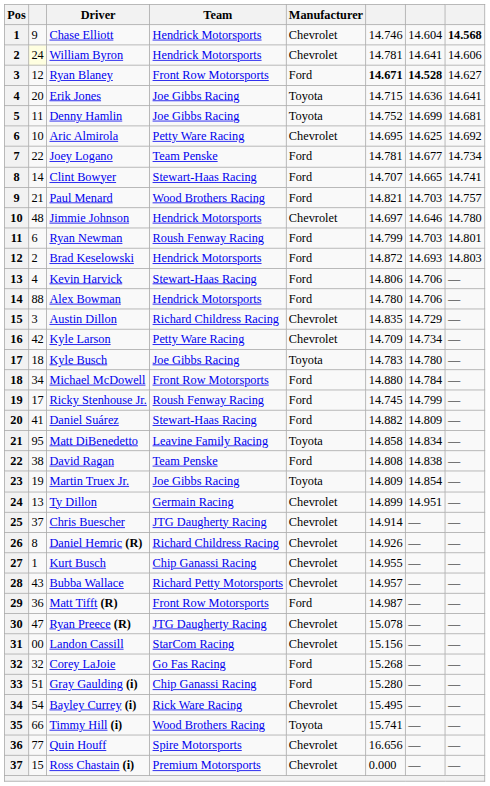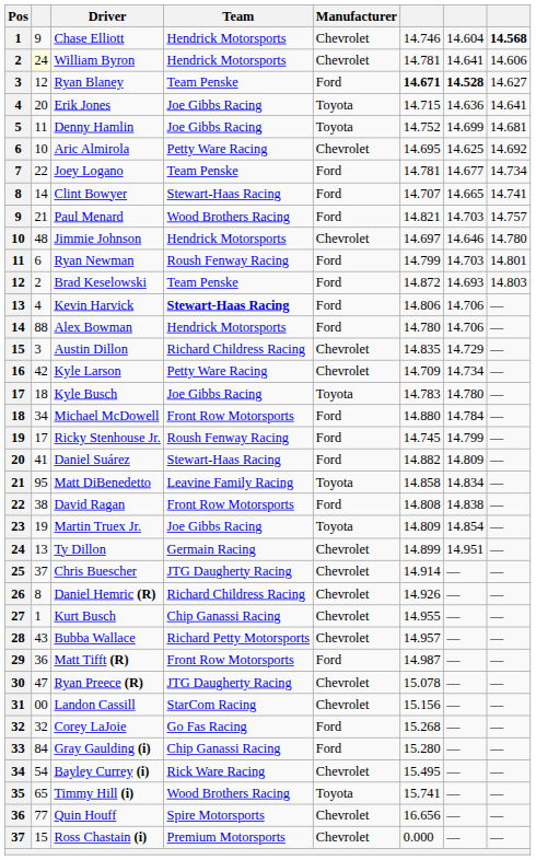 <table class="wikitable" style="font-size:95%">
 <tr>
 <th>Pos</th>
 <th></th>
 <th>Driver</th>
 <th>Team</th>
 <th>Manufacturer</th>
 <th></th>
 <th></th>
 <th></th>
 </tr>
 <tr>
 <th>1</th>
 <td>9</td>
 <td><a href='#'>Chase Elliott</a></td>
 <td><a href='#'>Hendrick Motorsports</a></td>
 <td>Chevrolet</td>
 <td>14.746</td>
 <td>14.604</td>
 <td><strong>14.568</strong></td>
 </tr>
 <tr>
 <th>2</th>
 <td style="background: lightyellow;">24</td>
 <td><a href='#'>William Byron</a></td>
 <td><a href='#'>Hendrick Motorsports</a></td>
 <td>Chevrolet</td>
 <td>14.781</td>
 <td>14.641</td>
 <td>14.606</td>
 </tr>
 <tr>
 <th>3</th>
 <td>12</td>
 <td><a href='#'>Ryan Blaney</a></td>
-<td><a href='#'>Front Row Motorsports</a></td>
+<td><a href='#'>Team Penske</a></td>
 <td>Ford</td>
 <td><strong>14.671</strong></td>
 <td><strong>14.528</strong></td>
 <td>14.627</td>
 </tr>
 <tr>
 <th>4</th>
 <td>20</td>
 <td><a href='#'>Erik Jones</a></td>
 <td><a href='#'>Joe Gibbs Racing</a></td>
 <td>Toyota</td>
 <td>14.715</td>
 <td>14.636</td>
 <td>14.641</td>
 </tr>
 <tr>
 <th>5</th>
 <td>11</td>
 <td><a href='#'>Denny Hamlin</a></td>
 <td><a href='#'>Joe Gibbs Racing</a></td>
 <td>Toyota</td>
 <td>14.752</td>
 <td>14.699</td>
 <td>14.681</td>
 </tr>
 <tr>
 <th>6</th>
 <td>10</td>
 <td><a href='#'>Aric Almirola</a></td>
 <td><a href='#'>Petty Ware Racing</a></td>
 <td>Chevrolet</td>
 <td>14.695</td>
 <td>14.625</td>
 <td>14.692</td>
 </tr>
 <tr>
 <th>7</th>
 <td>22</td>
 <td><a href='#'>Joey Logano</a></td>
 <td><a href='#'>Team Penske</a></td>
 <td>Ford</td>
 <td>14.781</td>
 <td>14.677</td>
 <td>14.734</td>
 </tr>
 <tr>
 <th>8</th>
 <td>14</td>
 <td><a href='#'>Clint Bowyer</a></td>
 <td><a href='#'>Stewart-Haas Racing</a></td>
 <td>Ford</td>
 <td>14.707</td>
 <td>14.665</td>
 <td>14.741</td>
 </tr>
 <tr>
 <th>9</th>
 <td>21</td>
 <td><a href='#'>Paul Menard</a></td>
 <td><a href='#'>Wood Brothers Racing</a></td>
 <td>Ford</td>
 <td>14.821</td>
 <td>14.703</td>
 <td>14.757</td>
 </tr>
 <tr>
 <th>10</th>
 <td>48</td>
 <td><a href='#'>Jimmie Johnson</a></td>
 <td><a href='#'>Hendrick Motorsports</a></td>
 <td>Chevrolet</td>
 <td>14.697</td>
 <td>14.646</td>
 <td>14.780</td>
 </tr>
 <tr>
 <th>11</th>
 <td>6</td>
 <td><a href='#'>Ryan Newman</a></td>
 <td><a href='#'>Roush Fenway Racing</a></td>
 <td>Ford</td>
 <td>14.799</td>
 <td>14.703</td>
 <td>14.801</td>
 </tr>
 <tr>
 <th>12</th>
 <td>2</td>
 <td><a href='#'>Brad Keselowski</a></td>
-<td><a href='#'>Hendrick Motorsports</a></td>
+<td><a href='#'>Team Penske</a></td>
 <td>Ford</td>
 <td>14.872</td>
 <td>14.693</td>
 <td>14.803</td>
 </tr>
 <tr>
 <th>13</th>
 <td>4</td>
 <td><a href='#'>Kevin Harvick</a></td>
-<td><a href='#'>Stewart-Haas Racing</a></td>
+<td><strong><a href='#'>Stewart-Haas Racing</a></strong></td>
 <td>Ford</td>
 <td>14.806</td>
 <td>14.706</td>
 <td>—</td>
 </tr>
 <tr>
 <th>14</th>
 <td>88</td>
 <td><a href='#'>Alex Bowman</a></td>
 <td><a href='#'>Hendrick Motorsports</a></td>
 <td>Ford</td>
 <td>14.780</td>
 <td>14.706</td>
 <td>—</td>
 </tr>
 <tr>
 <th>15</th>
 <td>3</td>
 <td><a href='#'>Austin Dillon</a></td>
 <td><a href='#'>Richard Childress Racing</a></td>
 <td>Chevrolet</td>
 <td>14.835</td>
 <td>14.729</td>
 <td>—</td>
 </tr>
 <tr>
 <th>16</th>
 <td>42</td>
 <td><a href='#'>Kyle Larson</a></td>
 <td><a href='#'>Petty Ware Racing</a></td>
 <td>Chevrolet</td>
 <td>14.709</td>
 <td>14.734</td>
 <td>—</td>
 </tr>
 <tr>
 <th>17</th>
 <td>18</td>
 <td><a href='#'>Kyle Busch</a></td>
 <td><a href='#'>Joe Gibbs Racing</a></td>
 <td>Toyota</td>
 <td>14.783</td>
 <td>14.780</td>
 <td>—</td>
 </tr>
 <tr>
 <th>18</th>
 <td>34</td>
 <td><a href='#'>Michael McDowell</a></td>
 <td><a href='#'>Front Row Motorsports</a></td>
 <td>Ford</td>
 <td>14.880</td>
 <td>14.784</td>
 <td>—</td>
 </tr>
 <tr>
 <th>19</th>
 <td>17</td>
 <td><a href='#'>Ricky Stenhouse Jr.</a></td>
 <td><a href='#'>Roush Fenway Racing</a></td>
 <td>Ford</td>
 <td>14.745</td>
 <td>14.799</td>
 <td>—</td>
 </tr>
 <tr>
 <th>20</th>
 <td>41</td>
 <td><a href='#'>Daniel Suárez</a></td>
 <td><a href='#'>Stewart-Haas Racing</a></td>
 <td>Ford</td>
 <td>14.882</td>
 <td>14.809</td>
 <td>—</td>
 </tr>
 <tr>
 <th>21</th>
 <td>95</td>
 <td><a href='#'>Matt DiBenedetto</a></td>
 <td><a href='#'>Leavine Family Racing</a></td>
 <td>Toyota</td>
 <td>14.858</td>
 <td>14.834</td>
 <td>—</td>
 </tr>
 <tr>
 <th>22</th>
 <td>38</td>
 <td><a href='#'>David Ragan</a></td>
-<td><a href='#'>Team Penske</a></td>
+<td><a href='#'>Front Row Motorsports</a></td>
 <td>Ford</td>
 <td>14.808</td>
 <td>14.838</td>
 <td>—</td>
 </tr>
 <tr>
 <th>23</th>
 <td>19</td>
 <td><a href='#'>Martin Truex Jr.</a></td>
 <td><a href='#'>Joe Gibbs Racing</a></td>
 <td>Toyota</td>
 <td>14.809</td>
 <td>14.854</td>
 <td>—</td>
 </tr>
 <tr>
 <th>24</th>
 <td>13</td>
 <td><a href='#'>Ty Dillon</a></td>
 <td><a href='#'>Germain Racing</a></td>
 <td>Chevrolet</td>
 <td>14.899</td>
 <td>14.951</td>
 <td>—</td>
 </tr>
 <tr>
 <th>25</th>
 <td>37</td>
 <td><a href='#'>Chris Buescher</a></td>
 <td><a href='#'>JTG Daugherty Racing</a></td>
 <td>Chevrolet</td>
 <td>14.914</td>
 <td>—</td>
 <td>—</td>
 </tr>
 <tr>
 <th>26</th>
 <td>8</td>
 <td><a href='#'>Daniel Hemric</a> <strong>(R)</strong></td>
 <td><a href='#'>Richard Childress Racing</a></td>
 <td>Chevrolet</td>
 <td>14.926</td>
 <td>—</td>
 <td>—</td>
 </tr>
 <tr>
 <th>27</th>
 <td>1</td>
 <td><a href='#'>Kurt Busch</a></td>
 <td><a href='#'>Chip Ganassi Racing</a></td>
 <td>Chevrolet</td>
 <td>14.955</td>
 <td>—</td>
 <td>—</td>
 </tr>
 <tr>
 <th>28</th>
 <td>43</td>
 <td><a href='#'>Bubba Wallace</a></td>
 <td><a href='#'>Richard Petty Motorsports</a></td>
 <td>Chevrolet</td>
 <td>14.957</td>
 <td>—</td>
 <td>—</td>
 </tr>
 <tr>
 <th>29</th>
 <td>36</td>
 <td><a href='#'>Matt Tifft</a> <strong>(R)</strong></td>
 <td><a href='#'>Front Row Motorsports</a></td>
 <td>Ford</td>
 <td>14.987</td>
 <td>—</td>
 <td>—</td>
 </tr>
 <tr>
 <th>30</th>
 <td>47</td>
 <td><a href='#'>Ryan Preece</a> <strong>(R)</strong></td>
 <td><a href='#'>JTG Daugherty Racing</a></td>
 <td>Chevrolet</td>
 <td>15.078</td>
 <td>—</td>
 <td>—</td>
 </tr>
 <tr>
 <th>31</th>
 <td>00</td>
 <td><a href='#'>Landon Cassill</a></td>
 <td><a href='#'>StarCom Racing</a></td>
 <td>Chevrolet</td>
 <td>15.156</td>
 <td>—</td>
 <td>—</td>
 </tr>
 <tr>
 <th>32</th>
 <td>32</td>
 <td><a href='#'>Corey LaJoie</a></td>
 <td><a href='#'>Go Fas Racing</a></td>
 <td>Ford</td>
 <td>15.268</td>
 <td>—</td>
 <td>—</td>
 </tr>
 <tr>
 <th>33</th>
-<td>51</td>
+<td>84</td>
 <td><a href='#'>Gray Gaulding</a> <strong>(i)</strong></td>
 <td><a href='#'>Chip Ganassi Racing</a></td>
 <td>Ford</td>
 <td>15.280</td>
 <td>—</td>
 <td>—</td>
 </tr>
 <tr>
 <th>34</th>
 <td>54</td>
 <td><a href='#'>Bayley Currey</a> <strong>(i)</strong></td>
 <td><a href='#'>Rick Ware Racing</a></td>
 <td>Chevrolet</td>
 <td>15.495</td>
 <td>—</td>
 <td>—</td>
 </tr>
 <tr>
 <th>35</th>
-<td>66</td>
+<td>65</td>
 <td><a href='#'>Timmy Hill</a> <strong>(i)</strong></td>
 <td><a href='#'>Wood Brothers Racing</a></td>
 <td>Toyota</td>
 <td>15.741</td>
 <td>—</td>
 <td>—</td>
 </tr>
 <tr>
 <th>36</th>
 <td>77</td>
 <td><a href='#'>Quin Houff</a></td>
 <td><a href='#'>Spire Motorsports</a></td>
 <td>Chevrolet</td>
 <td>16.656</td>
 <td>—</td>
 <td>—</td>
 </tr>
 <tr>
 <th>37</th>
 <td>15</td>
 <td><a href='#'>Ross Chastain</a> <strong>(i)</strong></td>
 <td><a href='#'>Premium Motorsports</a></td>
 <td>Chevrolet</td>
 <td>0.000</td>
 <td>—</td>
 <td>—</td>
 </tr>
 <tr>
 <th colspan="8"></th>
 </tr>
 </table>
